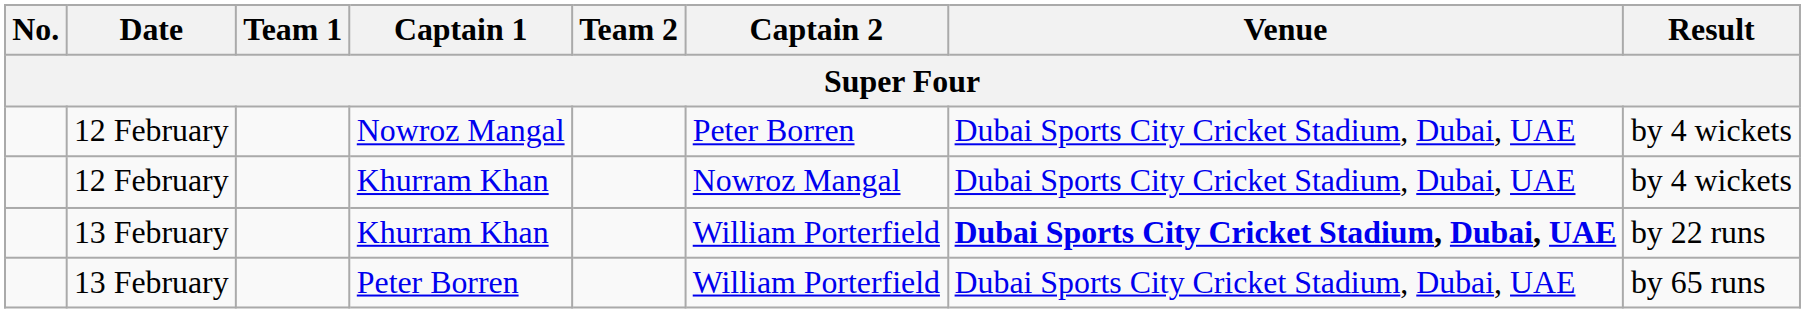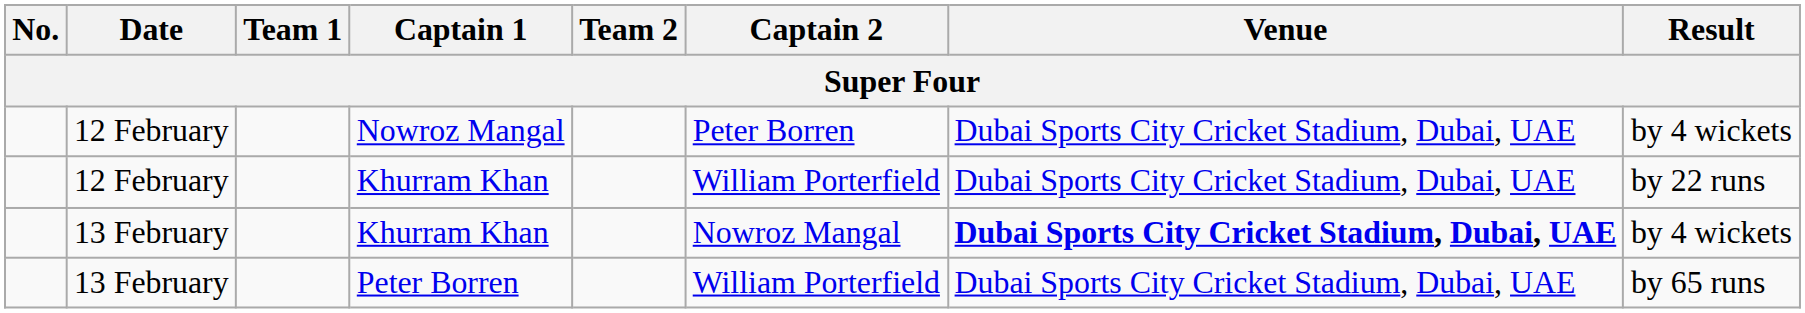 <table class="wikitable">
 <tr>
 <th>No.</th>
 <th>Date</th>
 <th>Team 1</th>
 <th>Captain 1</th>
 <th>Team 2</th>
 <th>Captain 2</th>
 <th>Venue</th>
 <th>Result</th>
 </tr>
 <tr>
 <th colspan="9">Super Four</th>
 </tr>
 <tr>
 <td></td>
 <td>12 February</td>
 <td></td>
 <td><a href='#'>Nowroz Mangal</a></td>
 <td></td>
 <td><a href='#'>Peter Borren</a></td>
 <td><a href='#'>Dubai Sports City Cricket Stadium</a>, <a href='#'>Dubai</a>, <a href='#'>UAE</a></td>
 <td> by 4 wickets</td>
 </tr>
 <tr>
 <td></td>
 <td>12 February</td>
 <td></td>
 <td><a href='#'>Khurram Khan</a></td>
 <td></td>
-<td><a href='#'>Nowroz Mangal</a></td>
+<td><a href='#'>William Porterfield</a></td>
 <td><a href='#'>Dubai Sports City Cricket Stadium</a>, <a href='#'>Dubai</a>, <a href='#'>UAE</a></td>
-<td> by 4 wickets</td>
+<td> by 22 runs</td>
 </tr>
 <tr>
 <td></td>
 <td>13 February</td>
 <td></td>
 <td><a href='#'>Khurram Khan</a></td>
 <td></td>
-<td><a href='#'>William Porterfield</a></td>
+<td><a href='#'>Nowroz Mangal</a></td>
 <td><strong><a href='#'>Dubai Sports City Cricket Stadium</a>, <a href='#'>Dubai</a>, <a href='#'>UAE</a></strong></td>
-<td> by 22 runs</td>
+<td> by 4 wickets</td>
 </tr>
 <tr>
 <td></td>
 <td>13 February</td>
 <td></td>
 <td><a href='#'>Peter Borren</a></td>
 <td></td>
 <td><a href='#'>William Porterfield</a></td>
 <td><a href='#'>Dubai Sports City Cricket Stadium</a>, <a href='#'>Dubai</a>, <a href='#'>UAE</a></td>
 <td> by 65 runs</td>
 </tr>
 </table>
